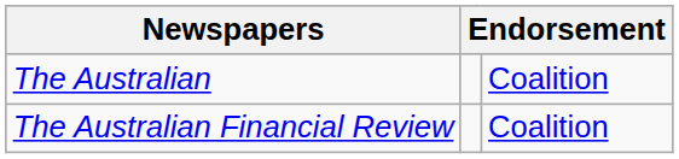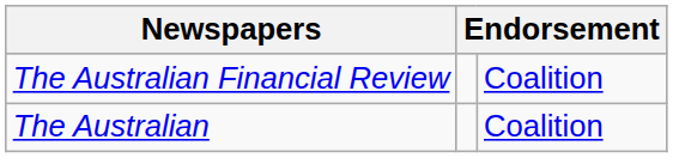 <table class="wikitable">
 <tr>
 <th>Newspapers</th>
 <th colspan="2">Endorsement</th>
 </tr>
 <tr>
+<td><em><a href='#'>The Australian Financial Review</a></em></td>
+<td></td>
+<td><a href='#'>Coalition</a></td>
+</tr>
+<tr>
 <td><em><a href='#'>The Australian</a></em></td>
 <td></td>
 <td><a href='#'>Coalition</a></td>
 </tr>
-<tr>
-<td><em><a href='#'>The Australian Financial Review</a></em></td>
-<td></td>
-<td><a href='#'>Coalition</a></td>
-</tr>
 </table>
